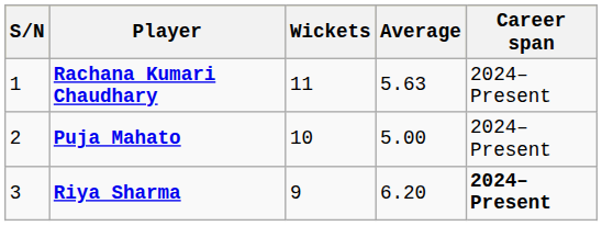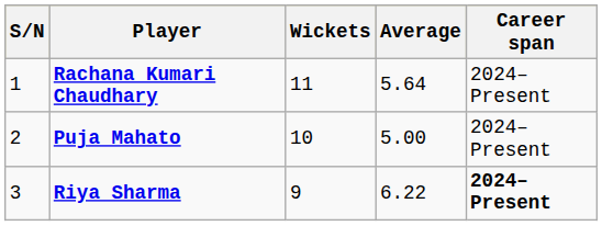 <table class="wikitable"  style="width: 400px;">
 <tr bgcolor=#bdb76b>
 <th>S/N</th>
 <th>Player</th>
 <th>Wickets</th>
 <th>Average</th>
 <th>Career span</th>
 </tr>
 <tr>
 <td>1</td>
 <td><strong><a href='#'>Rachana Kumari Chaudhary</a></strong></td>
 <td>11</td>
-<td>5.63</td>
+<td>5.64</td>
 <td>2024–Present</td>
 </tr>
 <tr>
 <td>2</td>
 <td><strong><a href='#'>Puja Mahato</a></strong></td>
 <td>10</td>
 <td>5.00</td>
 <td>2024–Present</td>
 </tr>
 <tr>
 <td>3</td>
 <td><strong><a href='#'>Riya Sharma</a></strong></td>
 <td>9</td>
-<td>6.20</td>
+<td>6.22</td>
 <td><strong>2024–Present</strong></td>
 </tr>
 </table>
